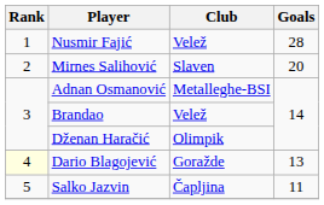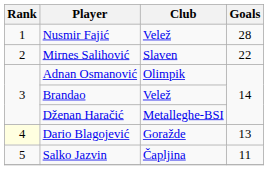 <table class="wikitable" style="text-align:center">
 <tr>
 <th>Rank</th>
 <th>Player</th>
 <th>Club</th>
 <th>Goals</th>
 </tr>
 <tr>
 <td>1</td>
 <td align="left"> <a href='#'>Nusmir Fajić</a></td>
 <td align="left"><a href='#'>Velež</a></td>
 <td>28</td>
 </tr>
 <tr>
 <td>2</td>
 <td align="left"> <a href='#'>Mirnes Salihović</a></td>
 <td align="left"><a href='#'>Slaven</a></td>
-<td>20</td>
+<td>22</td>
 </tr>
 <tr>
 <td rowspan="3">3</td>
 <td align="left"> <a href='#'>Adnan Osmanović</a></td>
-<td align="left"><a href='#'>Metalleghe-BSI</a></td>
+<td align="left"><a href='#'>Olimpik</a></td>
 <td rowspan="3">14</td>
 </tr>
 <tr>
 <td align="left"> <a href='#'>Brandao</a></td>
 <td align="left"><a href='#'>Velež</a></td>
 </tr>
 <tr>
 <td align="left"> <a href='#'>Dženan Haračić</a></td>
-<td align="left"><a href='#'>Olimpik</a></td>
+<td align="left"><a href='#'>Metalleghe-BSI</a></td>
 </tr>
 <tr>
 <td style="background: lightyellow;">4</td>
 <td align="left"> <a href='#'>Dario Blagojević</a></td>
 <td align="left"><a href='#'>Goražde</a></td>
 <td>13</td>
 </tr>
 <tr>
 <td>5</td>
 <td align="left"> <a href='#'>Salko Jazvin</a></td>
 <td align="left"><a href='#'>Čapljina</a></td>
 <td>11</td>
 </tr>
 <tr>
 </tr>
 </table>
